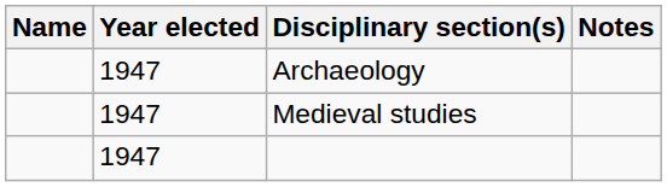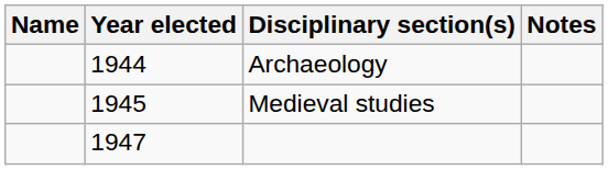 <table class="wikitable sortable">
 <tr>
 <th>Name</th>
 <th>Year elected</th>
 <th>Disciplinary section(s)</th>
 <th>Notes</th>
 </tr>
 <tr>
 <td></td>
-<td>1947</td>
+<td>1944</td>
 <td>Archaeology</td>
 <td></td>
 </tr>
 <tr>
 <td></td>
-<td>1947</td>
+<td>1945</td>
 <td>Medieval studies</td>
 <td></td>
 </tr>
 <tr>
 <td></td>
 <td>1947</td>
 <td></td>
 <td></td>
 </tr>
 </table>
